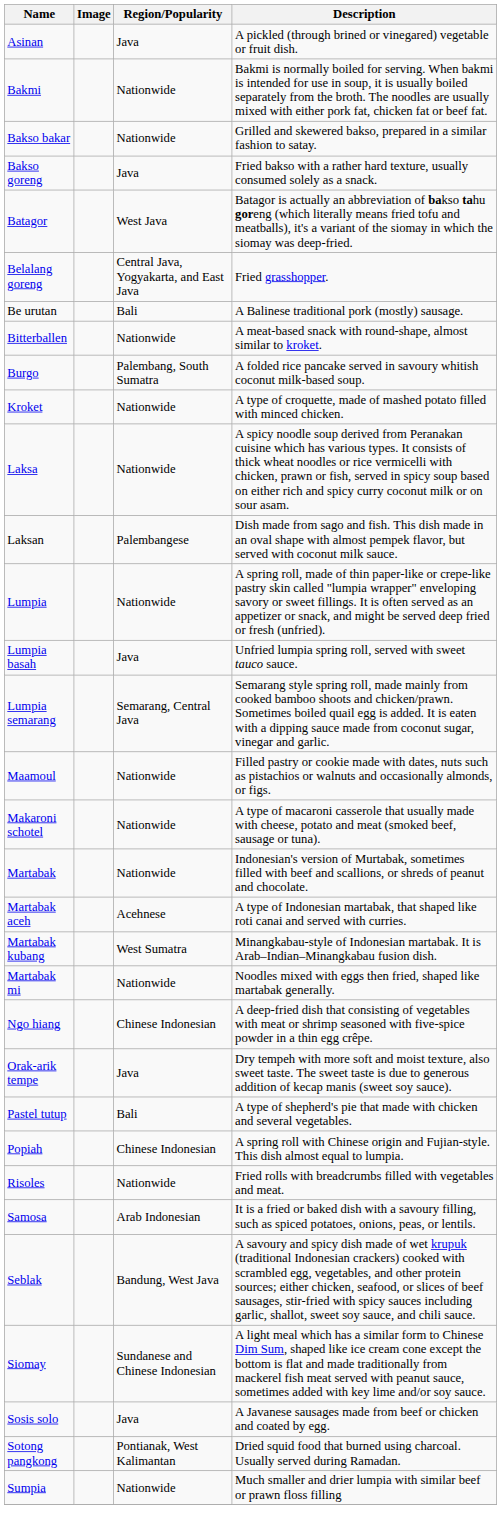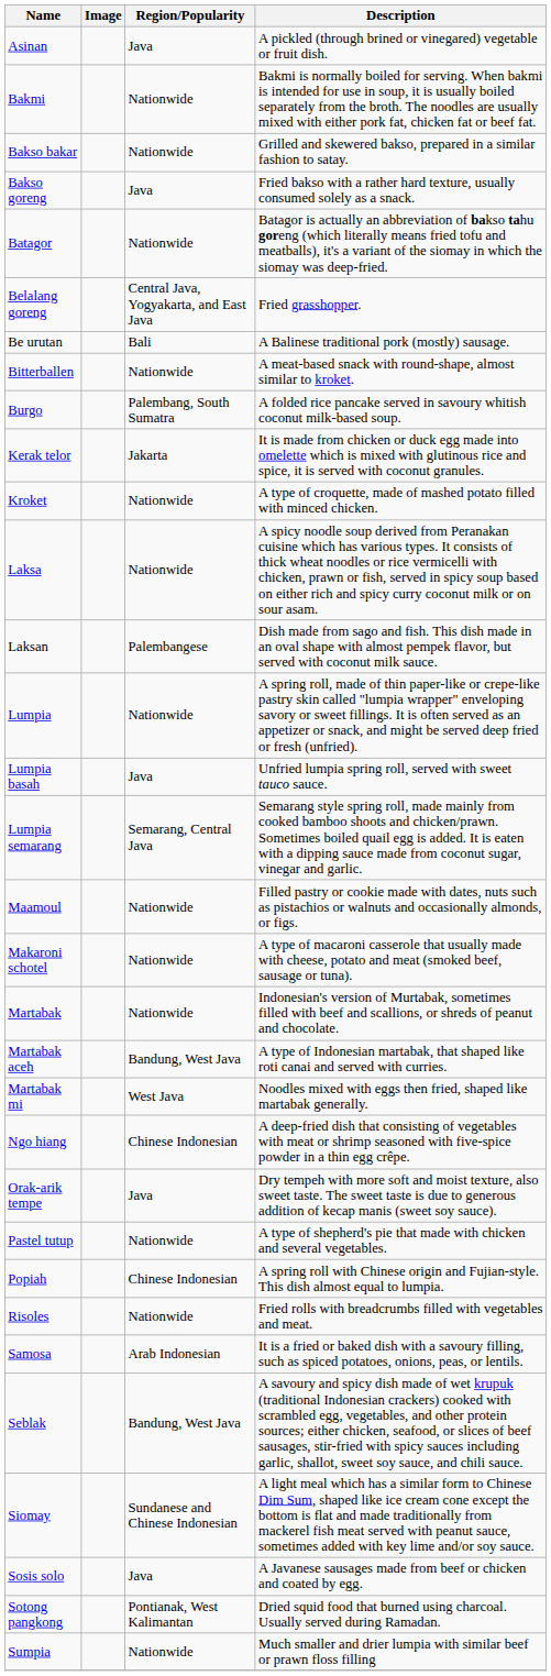 <table class="wikitable sortable" width="100%">
 <tr>
 <th>Name</th>
 <th>Image</th>
 <th>Region/Popularity</th>
 <th>Description</th>
 </tr>
 <tr>
 <td><a href='#'>Asinan</a></td>
 <td></td>
 <td>Java</td>
 <td>A pickled (through brined or vinegared) vegetable or fruit dish.</td>
 </tr>
 <tr>
 <td><a href='#'>Bakmi</a></td>
 <td></td>
 <td>Nationwide</td>
 <td>Bakmi is normally boiled for serving. When bakmi is intended for use in soup, it is usually boiled separately from the broth. The noodles are usually mixed with either pork fat, chicken fat or beef fat.</td>
 </tr>
 <tr>
 <td><a href='#'>Bakso bakar</a></td>
 <td></td>
 <td>Nationwide</td>
 <td>Grilled and skewered bakso, prepared in a similar fashion to satay.</td>
 </tr>
 <tr>
 <td><a href='#'>Bakso goreng</a></td>
 <td></td>
 <td>Java</td>
 <td>Fried bakso with a rather hard texture, usually consumed solely as a snack.</td>
 </tr>
 <tr>
 <td><a href='#'>Batagor</a></td>
 <td></td>
-<td>West Java</td>
+<td>Nationwide</td>
 <td>Batagor is actually an abbreviation of <strong>ba</strong>kso <strong>ta</strong>hu <strong>gor</strong>eng (which literally means fried tofu and meatballs), it's a variant of the siomay in which the siomay was deep-fried.</td>
 </tr>
 <tr>
 <td><a href='#'>Belalang goreng</a></td>
 <td></td>
 <td>Central Java, Yogyakarta, and East Java</td>
 <td>Fried <a href='#'>grasshopper</a>.</td>
 </tr>
 <tr>
 <td>Be urutan</td>
 <td></td>
 <td>Bali</td>
 <td>A Balinese traditional pork (mostly) sausage.</td>
 </tr>
 <tr>
 <td><a href='#'>Bitterballen</a></td>
 <td></td>
 <td>Nationwide</td>
 <td>A meat-based snack with round-shape, almost similar to <a href='#'>kroket</a>.</td>
 </tr>
 <tr>
 <td><a href='#'>Burgo</a></td>
 <td></td>
 <td>Palembang, South Sumatra</td>
 <td>A folded rice pancake served in savoury whitish coconut milk-based soup.</td>
+</tr>
+<tr>
+<td><a href='#'>Kerak telor</a></td>
+<td></td>
+<td>Jakarta</td>
+<td>It is made from chicken or duck egg made into <a href='#'>omelette</a> which is mixed with glutinous rice and spice, it is served with coconut granules.</td>
 </tr>
 <tr>
 <td><a href='#'>Kroket</a></td>
 <td></td>
 <td>Nationwide</td>
 <td>A type of croquette, made of mashed potato filled with minced chicken.</td>
 </tr>
 <tr>
 <td><a href='#'>Laksa</a></td>
 <td></td>
 <td>Nationwide</td>
 <td>A spicy noodle soup derived from Peranakan cuisine which has various types. It consists of thick wheat noodles or rice vermicelli with chicken, prawn or fish, served in spicy soup based on either rich and spicy curry coconut milk or on sour asam.</td>
 </tr>
 <tr>
 <td>Laksan</td>
 <td></td>
 <td>Palembangese</td>
 <td>Dish made from sago and fish. This dish made in an oval shape with almost pempek flavor, but served with coconut milk sauce.</td>
 </tr>
 <tr>
 <td><a href='#'>Lumpia</a></td>
 <td></td>
 <td>Nationwide</td>
 <td>A spring roll, made of thin paper-like or crepe-like pastry skin called "lumpia wrapper" enveloping savory or sweet fillings. It is often served as an appetizer or snack, and might be served deep fried or fresh (unfried).</td>
 </tr>
 <tr>
 <td><a href='#'>Lumpia basah</a></td>
 <td></td>
 <td>Java</td>
 <td>Unfried lumpia spring roll, served with sweet <em>tauco</em> sauce.</td>
 </tr>
 <tr>
 <td><a href='#'>Lumpia semarang</a></td>
 <td></td>
 <td>Semarang, Central Java</td>
 <td>Semarang style spring roll, made mainly from cooked bamboo shoots and chicken/prawn. Sometimes boiled quail egg is added. It is eaten with a dipping sauce made from coconut sugar, vinegar and garlic.</td>
 </tr>
 <tr>
 <td><a href='#'>Maamoul</a></td>
 <td></td>
 <td>Nationwide</td>
 <td>Filled pastry or cookie made with dates, nuts such as pistachios or walnuts and occasionally almonds, or figs.</td>
 </tr>
 <tr>
 <td><a href='#'>Makaroni schotel</a></td>
 <td></td>
 <td>Nationwide</td>
 <td>A type of macaroni casserole that usually made with cheese, potato and meat (smoked beef, sausage or tuna).</td>
 </tr>
 <tr>
 <td><a href='#'>Martabak</a></td>
 <td></td>
 <td>Nationwide</td>
 <td>Indonesian's version of Murtabak, sometimes filled with beef and scallions, or shreds of peanut and chocolate.</td>
 </tr>
 <tr>
 <td><a href='#'>Martabak aceh</a></td>
 <td></td>
-<td>Acehnese</td>
+<td>Bandung, West Java</td>
 <td>A type of Indonesian martabak, that shaped like roti canai and served with curries.</td>
-</tr>
-<tr>
-<td><a href='#'>Martabak kubang</a></td>
-<td></td>
-<td>West Sumatra</td>
-<td>Minangkabau-style of Indonesian martabak. It is Arab–Indian–Minangkabau fusion dish.</td>
 </tr>
 <tr>
 <td><a href='#'>Martabak mi</a></td>
 <td></td>
-<td>Nationwide</td>
+<td>West Java</td>
 <td>Noodles mixed with eggs then fried, shaped like martabak generally.</td>
 </tr>
 <tr>
 <td><a href='#'>Ngo hiang</a></td>
 <td></td>
 <td>Chinese Indonesian</td>
 <td>A deep-fried dish that consisting of vegetables with meat or shrimp seasoned with five-spice powder in a thin egg crêpe.</td>
 </tr>
 <tr>
 <td><a href='#'>Orak-arik tempe</a></td>
 <td></td>
 <td>Java</td>
 <td>Dry tempeh with more soft and moist texture, also sweet taste. The sweet taste is due to generous addition of kecap manis (sweet soy sauce).</td>
 </tr>
 <tr>
 <td><a href='#'>Pastel tutup</a></td>
 <td></td>
-<td>Bali</td>
+<td>Nationwide</td>
 <td>A type of shepherd's pie that made with chicken and several vegetables.</td>
 </tr>
 <tr>
 <td><a href='#'>Popiah</a></td>
 <td></td>
 <td>Chinese Indonesian</td>
 <td>A spring roll with Chinese origin and Fujian-style. This dish almost equal to lumpia.</td>
 </tr>
 <tr>
 <td><a href='#'>Risoles</a></td>
 <td></td>
 <td>Nationwide</td>
 <td>Fried rolls with breadcrumbs filled with vegetables and meat.</td>
 </tr>
 <tr>
 <td><a href='#'>Samosa</a></td>
 <td></td>
 <td>Arab Indonesian</td>
 <td>It is a fried or baked dish with a savoury filling, such as spiced potatoes, onions, peas, or lentils.</td>
 </tr>
 <tr>
 <td><a href='#'>Seblak</a></td>
 <td></td>
 <td>Bandung, West Java</td>
 <td>A savoury and spicy dish made of wet <a href='#'>krupuk</a> (traditional Indonesian crackers) cooked with scrambled egg, vegetables, and other protein sources; either chicken, seafood, or slices of beef sausages, stir-fried with spicy sauces including garlic, shallot, sweet soy sauce, and chili sauce.</td>
 </tr>
 <tr>
 <td><a href='#'>Siomay</a></td>
 <td></td>
 <td>Sundanese and Chinese Indonesian</td>
 <td>A light meal which has a similar form to Chinese <a href='#'>Dim Sum</a>, shaped like ice cream cone except the bottom is flat and made traditionally from mackerel fish meat served with peanut sauce, sometimes added with key lime and/or soy sauce.</td>
 </tr>
 <tr>
 <td><a href='#'>Sosis solo</a></td>
 <td></td>
 <td>Java</td>
 <td>A Javanese sausages made from beef or chicken and coated by egg.</td>
 </tr>
 <tr>
 <td><a href='#'>Sotong pangkong</a></td>
 <td></td>
 <td>Pontianak, West Kalimantan</td>
 <td>Dried squid food that burned using charcoal. Usually served during Ramadan.</td>
 </tr>
 <tr>
 <td><a href='#'>Sumpia</a></td>
 <td></td>
 <td>Nationwide</td>
 <td>Much smaller and drier lumpia with similar beef or prawn floss filling</td>
 </tr>
 <tr>
 </tr>
 </table>
